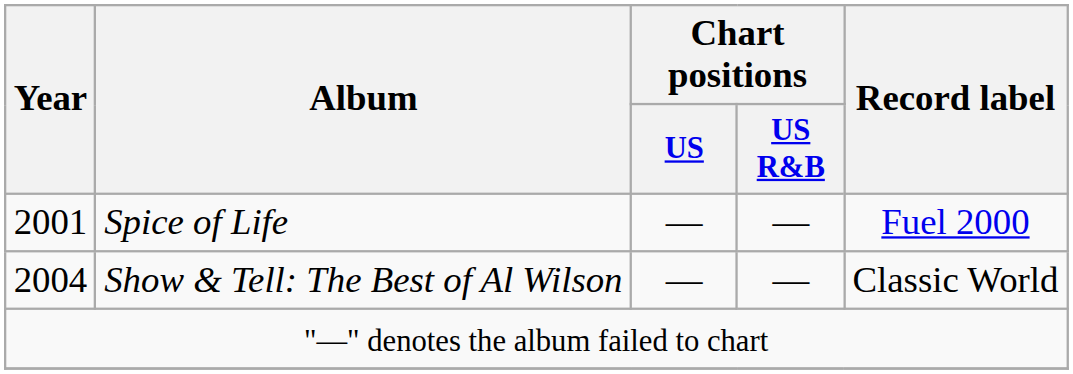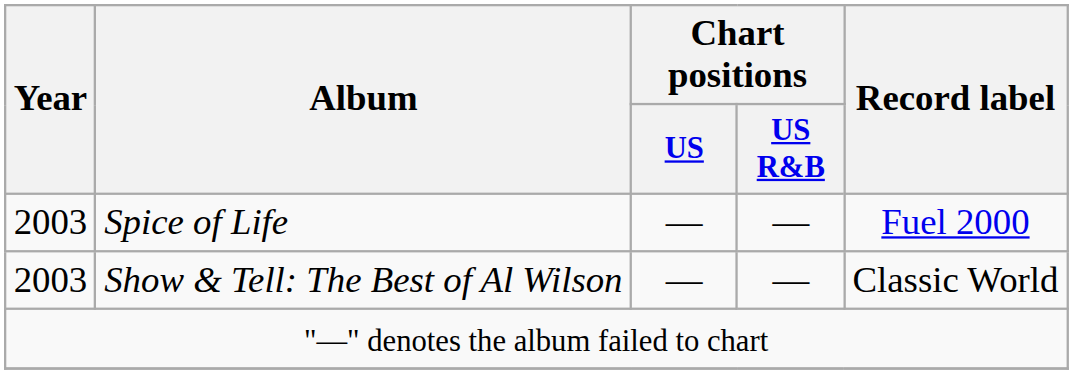 <table class="wikitable" style="text-align:center;">
 <tr>
 <th rowspan="2">Year</th>
 <th rowspan="2">Album</th>
 <th colspan="2">Chart positions</th>
 <th rowspan="2">Record label</th>
 </tr>
 <tr style="font-size:smaller;">
 <th width="40"><a href='#'>US</a></th>
 <th width="40"><a href='#'>US<br>R&B</a></th>
 </tr>
 <tr>
-<td rowspan="1">2001</td>
+<td rowspan="1">2003</td>
 <td align="left"><em>Spice of Life</em></td>
 <td>—</td>
 <td>—</td>
 <td rowspan="1"><a href='#'>Fuel 2000</a></td>
 </tr>
 <tr>
-<td rowspan="1">2004</td>
+<td rowspan="1">2003</td>
 <td align="left"><em>Show & Tell: The Best of Al Wilson</em></td>
 <td>—</td>
 <td>—</td>
 <td rowspan="1">Classic World</td>
 </tr>
 <tr>
 <td align="center" colspan="7"><small>"—" denotes the album failed to chart</small></td>
 </tr>
 <tr>
 </tr>
 </table>
